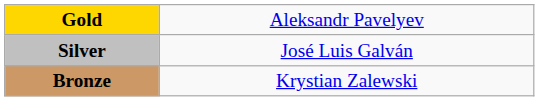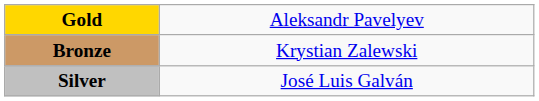 <table class="wikitable" style="text-align:center; " width="35%">
 <tr>
 <td bgcolor="gold"><strong>Gold</strong></td>
 <td><a href='#'>Aleksandr Pavelyev</a><br>  <small><em></em></small></td>
 </tr>
 <tr>
+<td bgcolor="CC9966"><strong>Bronze</strong></td>
+<td><a href='#'>Krystian Zalewski</a><br>  <small><em></em></small></td>
+</tr>
+<tr>
 <td bgcolor="silver"><strong>Silver</strong></td>
 <td><a href='#'>José Luis Galván</a><br>  <small><em></em></small></td>
 </tr>
-<tr>
-<td bgcolor="CC9966"><strong>Bronze</strong></td>
-<td><a href='#'>Krystian Zalewski</a><br>  <small><em></em></small></td>
-</tr>
 </table>
